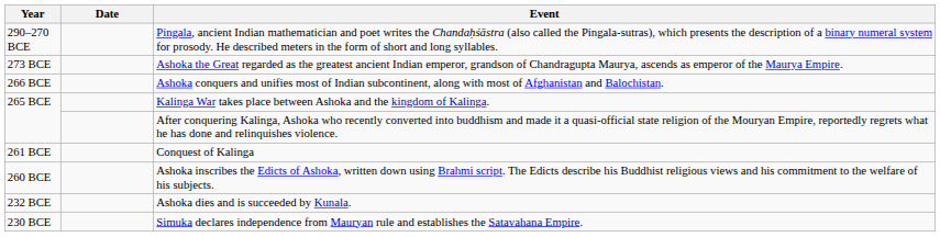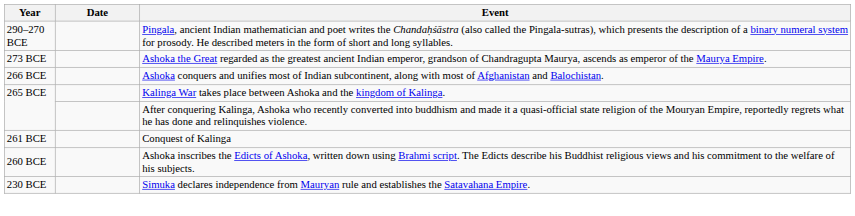 <table class="wikitable" style="width:100%">
 <tr>
 <th style="width:6%">Year</th>
 <th style="width:10%">Date</th>
 <th>Event</th>
 </tr>
 <tr>
 <td>290–270 BCE</td>
 <td></td>
 <td><a href='#'>Pingala</a>, ancient Indian mathematician and poet writes the <em>Chandaḥśāstra</em> (also called the Pingala-sutras), which presents the description of a <a href='#'>binary numeral system</a> for prosody. He described meters in the form of short and long syllables.</td>
 </tr>
 <tr>
 <td>273 BCE</td>
 <td></td>
 <td><a href='#'>Ashoka the Great</a> regarded as the greatest ancient Indian emperor, grandson of Chandragupta Maurya, ascends as emperor of the <a href='#'>Maurya Empire</a>.</td>
 </tr>
 <tr>
 <td>266 BCE</td>
 <td></td>
 <td><a href='#'>Ashoka</a> conquers and unifies most of Indian subcontinent, along with most of <a href='#'>Afghanistan</a> and <a href='#'>Balochistan</a>.</td>
 </tr>
 <tr>
 <td rowspan="2" style="vertical-align:top;">265 BCE</td>
 <td></td>
 <td><a href='#'>Kalinga War</a> takes place between Ashoka and the <a href='#'>kingdom of Kalinga</a>.</td>
 </tr>
 <tr>
 <td></td>
 <td>After conquering Kalinga, Ashoka who recently converted into buddhism and made it a quasi-official state religion of the Mouryan Empire, reportedly regrets what he has done and relinquishes violence.</td>
 </tr>
 <tr>
 <td>261 BCE</td>
 <td></td>
 <td>Conquest of Kalinga</td>
 </tr>
 <tr>
 <td>260 BCE</td>
 <td></td>
 <td>Ashoka inscribes the <a href='#'>Edicts of Ashoka</a>, written down using <a href='#'>Brahmi script</a>. The Edicts describe his Buddhist religious views and his commitment to the welfare of his subjects.</td>
 </tr>
 <tr>
-<td>232 BCE</td>
-<td></td>
-<td>Ashoka dies and is succeeded by <a href='#'>Kunala</a>.</td>
-</tr>
-<tr>
 <td>230 BCE</td>
 <td></td>
 <td><a href='#'>Simuka</a> declares independence from <a href='#'>Mauryan</a> rule and establishes the <a href='#'>Satavahana Empire</a>.</td>
 </tr>
 </table>
